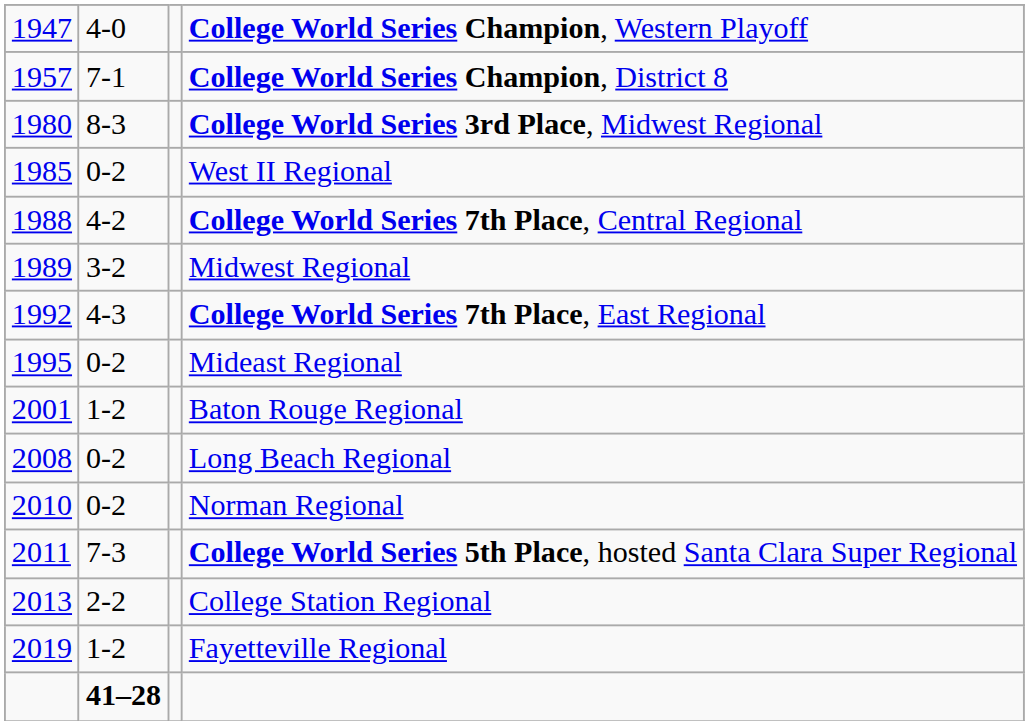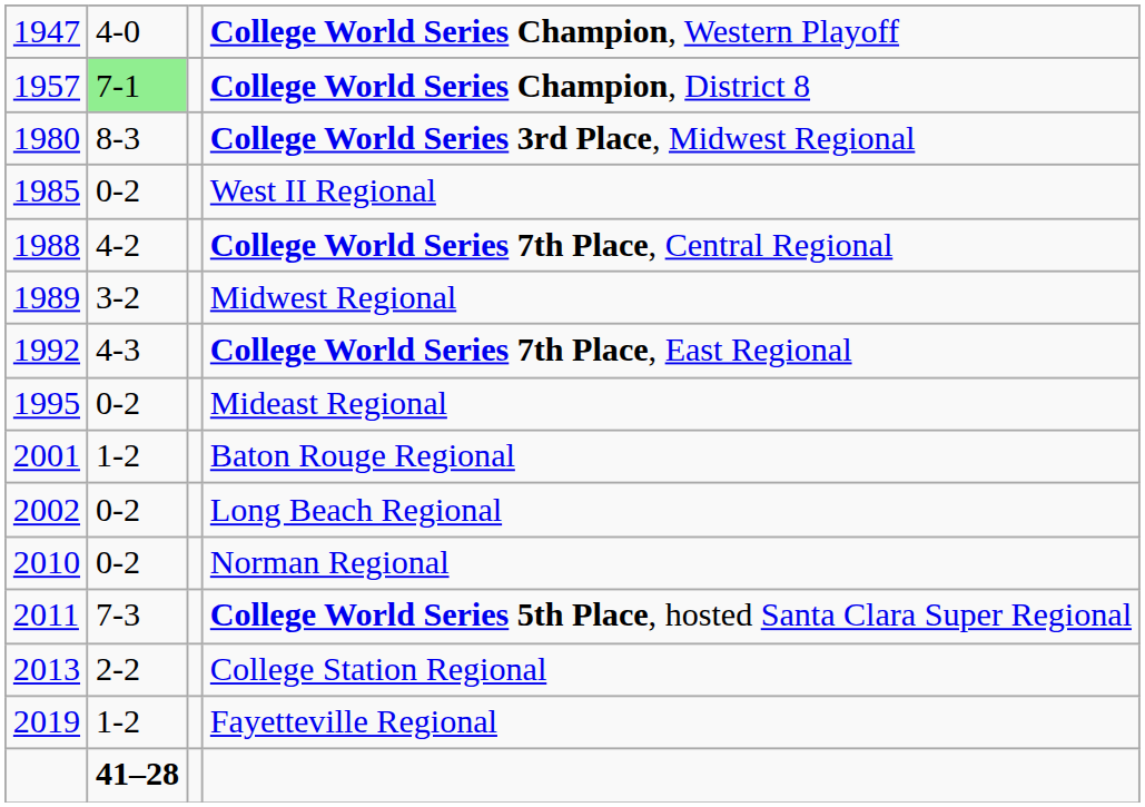 <table class="wikitable">
 <tr>
 <td><a href='#'>1947</a></td>
 <td>4-0</td>
 <td></td>
 <td><strong><a href='#'>College World Series</a> Champion</strong>, <a href='#'>Western Playoff</a></td>
 </tr>
 <tr>
 <td><a href='#'>1957</a></td>
-<td>7-1</td>
+<td style="background: lightgreen;">7-1</td>
 <td></td>
 <td><strong><a href='#'>College World Series</a> Champion</strong>, <a href='#'>District 8</a></td>
 </tr>
 <tr>
 <td><a href='#'>1980</a></td>
 <td>8-3</td>
 <td></td>
 <td><strong><a href='#'>College World Series</a> 3rd Place</strong>, <a href='#'>Midwest Regional</a></td>
 </tr>
 <tr>
 <td><a href='#'>1985</a></td>
 <td>0-2</td>
 <td></td>
 <td><a href='#'>West II Regional</a></td>
 </tr>
 <tr>
 <td><a href='#'>1988</a></td>
 <td>4-2</td>
 <td></td>
 <td><strong><a href='#'>College World Series</a> 7th Place</strong>, <a href='#'>Central Regional</a></td>
 </tr>
 <tr>
 <td><a href='#'>1989</a></td>
 <td>3-2</td>
 <td></td>
 <td><a href='#'>Midwest Regional</a></td>
 </tr>
 <tr>
 <td><a href='#'>1992</a></td>
 <td>4-3</td>
 <td></td>
 <td><strong><a href='#'>College World Series</a> 7th Place</strong>, <a href='#'>East Regional</a></td>
 </tr>
 <tr>
 <td><a href='#'>1995</a></td>
 <td>0-2</td>
 <td></td>
 <td><a href='#'>Mideast Regional</a></td>
 </tr>
 <tr>
 <td><a href='#'>2001</a></td>
 <td>1-2</td>
 <td></td>
 <td><a href='#'>Baton Rouge Regional</a></td>
 </tr>
 <tr>
-<td><a href='#'>2008</a></td>
+<td><a href='#'>2002</a></td>
 <td>0-2</td>
 <td></td>
 <td><a href='#'>Long Beach Regional</a></td>
 </tr>
 <tr>
 <td><a href='#'>2010</a></td>
 <td>0-2</td>
 <td></td>
 <td><a href='#'>Norman Regional</a></td>
 </tr>
 <tr>
 <td><a href='#'>2011</a></td>
 <td>7-3</td>
 <td></td>
 <td><strong><a href='#'>College World Series</a> 5th Place</strong>, hosted <a href='#'>Santa Clara Super Regional</a></td>
 </tr>
 <tr>
 <td><a href='#'>2013</a></td>
 <td>2-2</td>
 <td></td>
 <td><a href='#'>College Station Regional</a></td>
 </tr>
 <tr>
 <td><a href='#'>2019</a></td>
 <td>1-2</td>
 <td></td>
 <td><a href='#'>Fayetteville Regional</a></td>
 </tr>
 <tr>
 <td></td>
 <td><strong>41–28</strong></td>
 <td><strong></strong></td>
 <td></td>
 </tr>
 </table>
